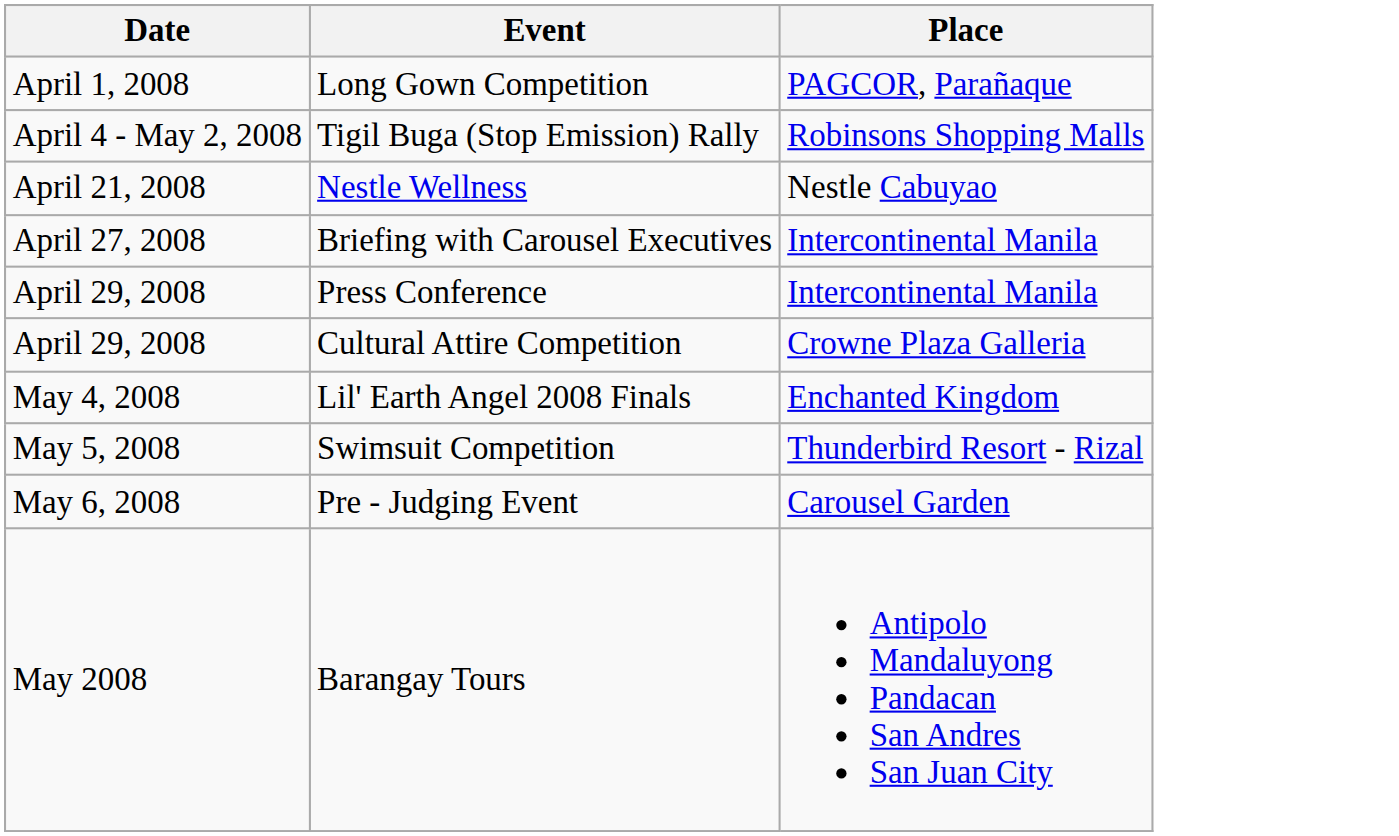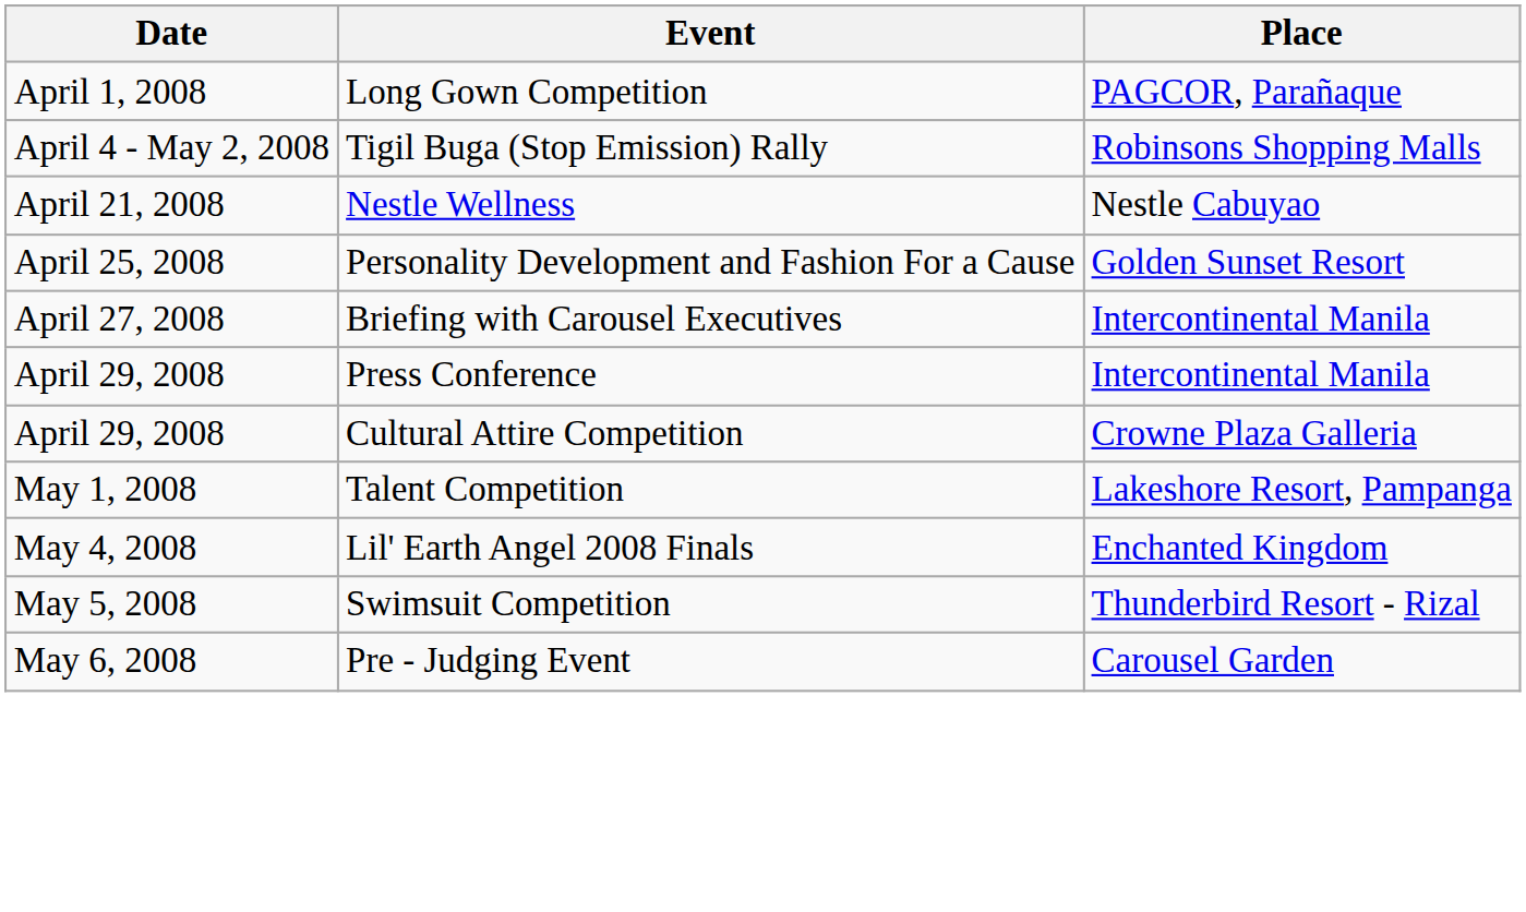 <table class="wikitable">
 <tr>
 <th>Date</th>
 <th>Event</th>
 <th>Place</th>
 </tr>
 <tr>
 <td>April 1, 2008</td>
 <td>Long Gown Competition</td>
 <td><a href='#'>PAGCOR</a>, <a href='#'>Parañaque</a></td>
 </tr>
 <tr>
 <td>April 4 - May 2, 2008</td>
 <td>Tigil Buga (Stop Emission) Rally</td>
 <td><a href='#'>Robinsons Shopping Malls</a></td>
 </tr>
 <tr>
 <td>April 21, 2008</td>
 <td><a href='#'>Nestle Wellness</a></td>
 <td>Nestle <a href='#'>Cabuyao</a></td>
 </tr>
 <tr>
+<td>April 25, 2008</td>
+<td>Personality Development and Fashion For a Cause</td>
+<td><a href='#'>Golden Sunset Resort</a></td>
+</tr>
+<tr>
 <td>April 27, 2008</td>
 <td>Briefing with Carousel Executives</td>
 <td><a href='#'>Intercontinental Manila</a></td>
 </tr>
 <tr>
 <td>April 29, 2008</td>
 <td>Press Conference</td>
 <td><a href='#'>Intercontinental Manila</a></td>
 </tr>
 <tr>
 <td>April 29, 2008</td>
 <td>Cultural Attire Competition</td>
 <td><a href='#'>Crowne Plaza Galleria</a></td>
+</tr>
+<tr>
+<td>May 1, 2008</td>
+<td>Talent Competition</td>
+<td><a href='#'>Lakeshore Resort</a>, <a href='#'>Pampanga</a></td>
 </tr>
 <tr>
 <td>May 4, 2008</td>
 <td>Lil' Earth Angel 2008 Finals</td>
 <td><a href='#'>Enchanted Kingdom</a></td>
 </tr>
 <tr>
 <td>May 5, 2008</td>
 <td>Swimsuit Competition</td>
 <td><a href='#'>Thunderbird Resort</a> - <a href='#'>Rizal</a></td>
 </tr>
 <tr>
 <td>May 6, 2008</td>
 <td>Pre - Judging Event</td>
 <td><a href='#'>Carousel Garden</a></td>
 </tr>
-<tr>
-<td>May 2008</td>
-<td>Barangay Tours</td>
-<td><br><ul><li><a href='#'>Antipolo</a></li><li><a href='#'>Mandaluyong</a></li><li><a href='#'>Pandacan</a></li><li><a href='#'>San Andres</a></li><li><a href='#'>San Juan City</a></li></ul></td>
-</tr>
 </table>
